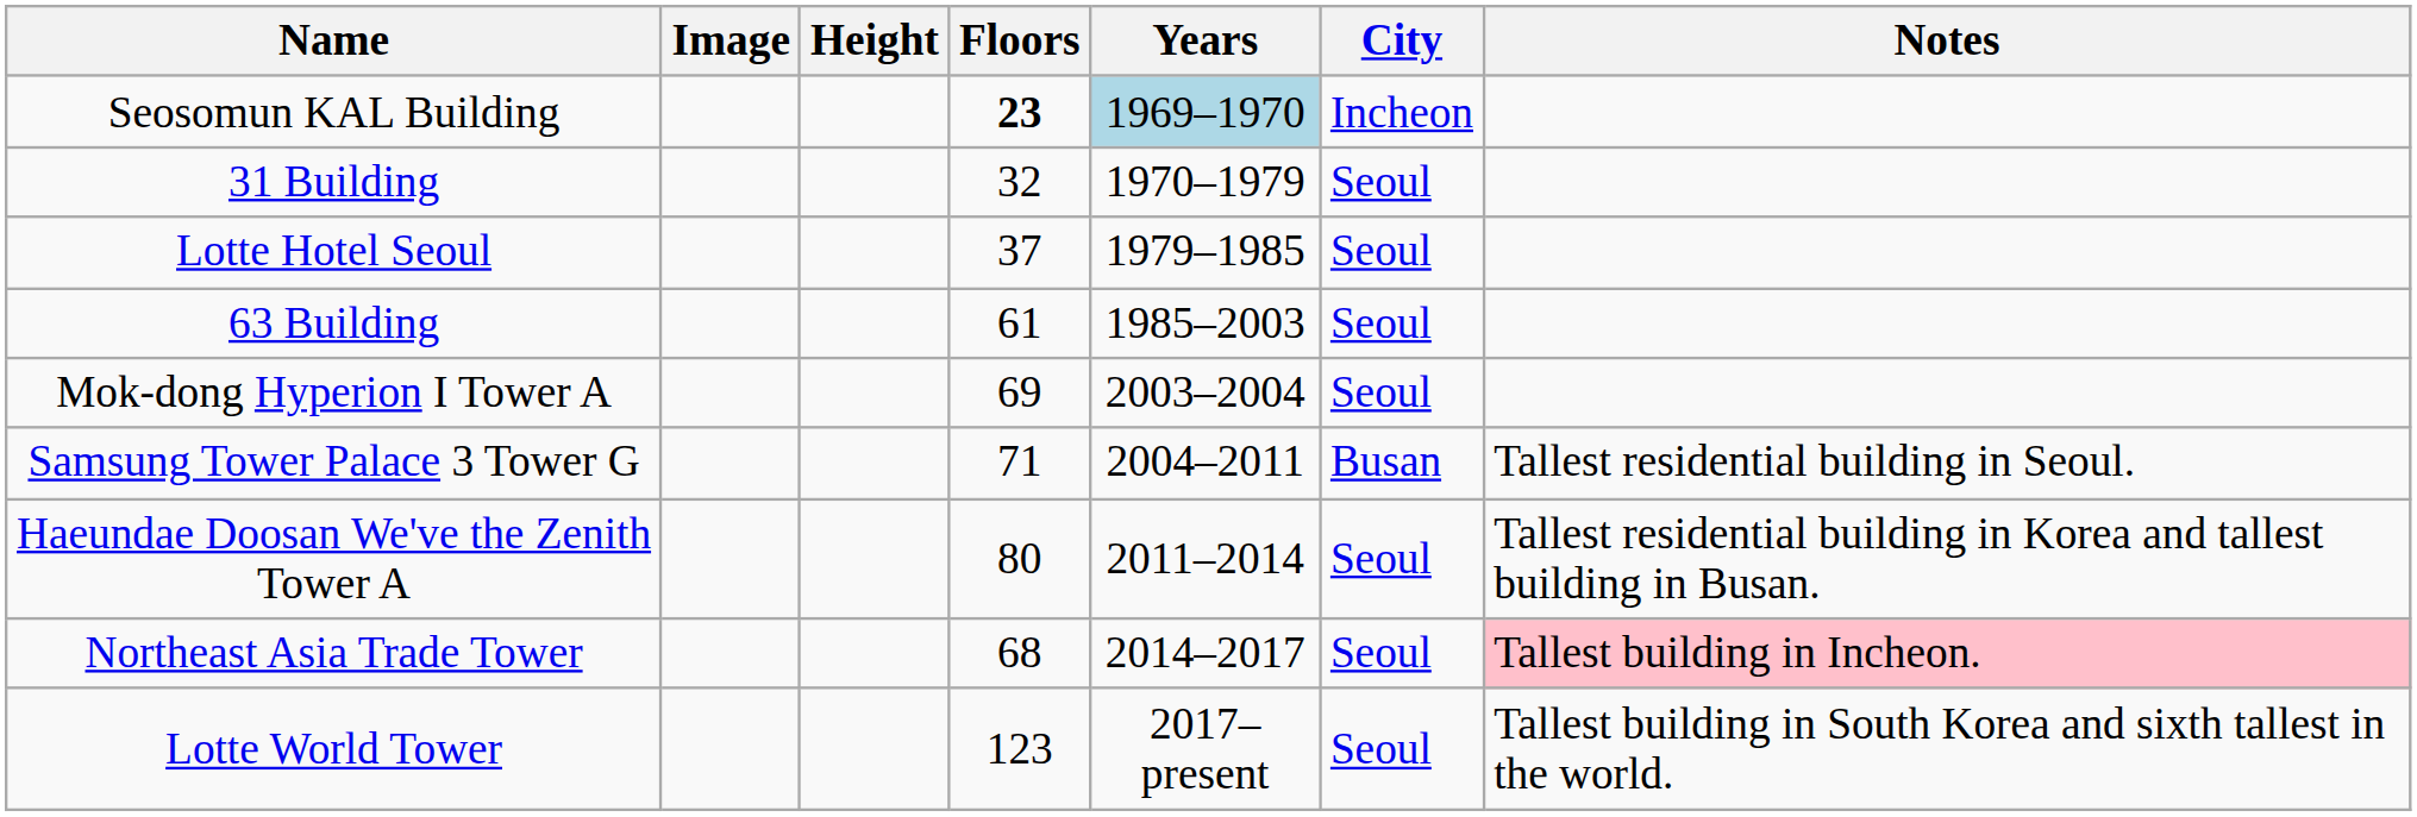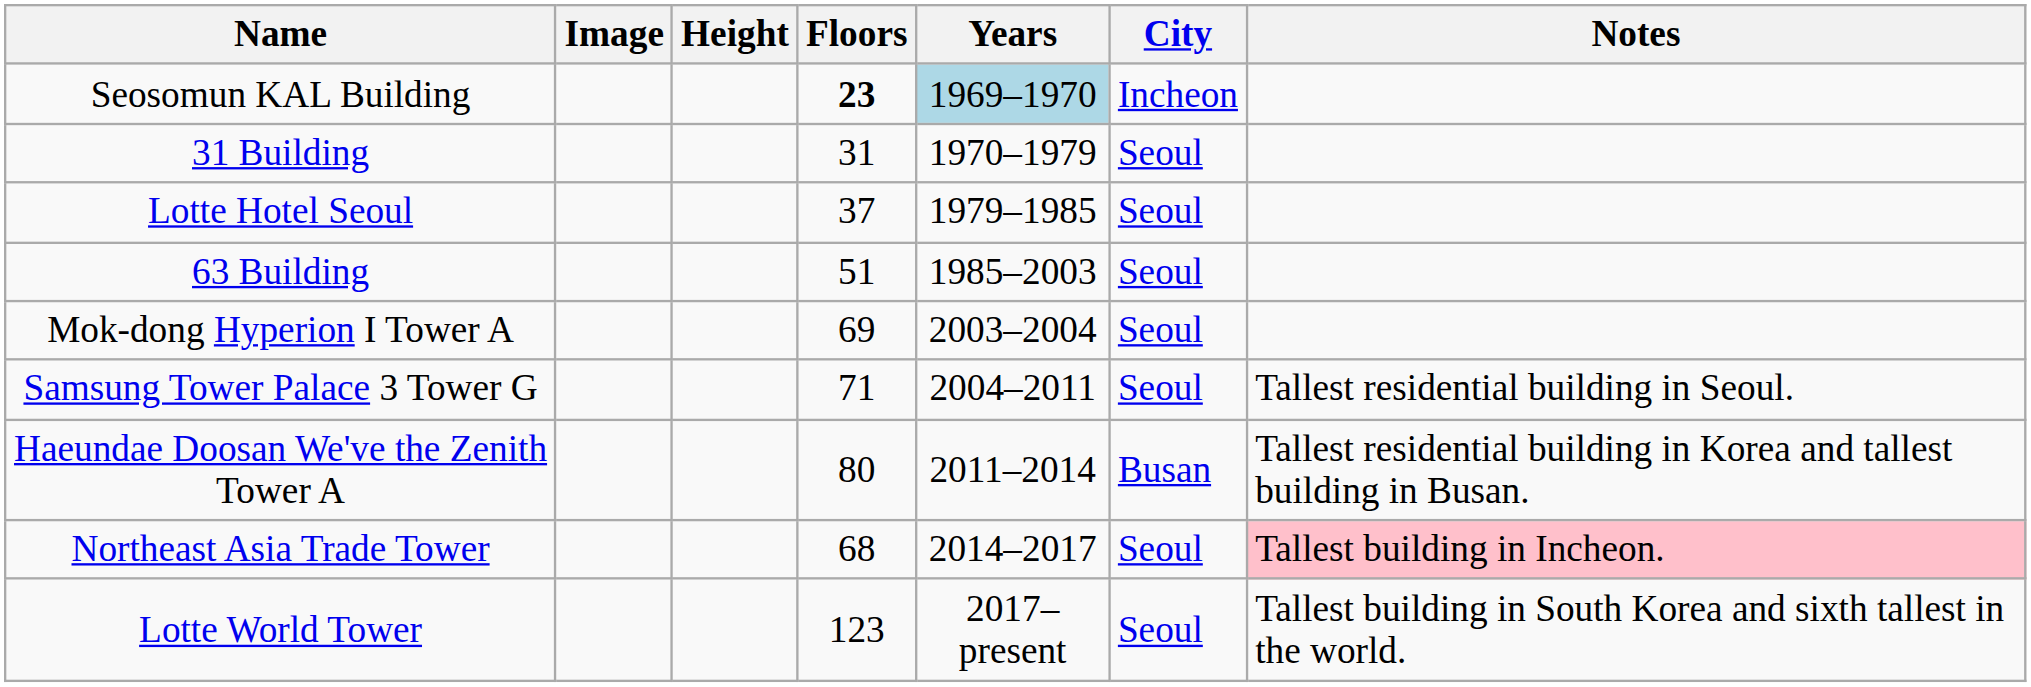 <table class="wikitable sortable">
 <tr>
 <th>Name</th>
 <th class="unsortable">Image</th>
 <th>Height</th>
 <th>Floors</th>
 <th>Years</th>
 <th><a href='#'>City</a></th>
 <th class="unsortable">Notes</th>
 </tr>
 <tr>
 <td align="center">Seosomun KAL Building</td>
 <td></td>
 <td align="center"></td>
 <td align="center"><strong>23</strong></td>
 <td align="center" style="background: lightblue;">1969–1970</td>
 <td><a href='#'>Incheon</a></td>
 <td></td>
 </tr>
 <tr>
 <td align="center"><a href='#'>31 Building</a></td>
 <td></td>
 <td align="center"></td>
-<td align="center">32</td>
+<td align="center">31</td>
 <td align="center">1970–1979</td>
 <td><a href='#'>Seoul</a></td>
 <td></td>
 </tr>
 <tr>
 <td align="center"><a href='#'>Lotte Hotel Seoul</a></td>
 <td></td>
 <td align="center"></td>
 <td align="center">37</td>
 <td align="center">1979–1985</td>
 <td><a href='#'>Seoul</a></td>
 <td></td>
 </tr>
 <tr>
 <td align="center"><a href='#'>63 Building</a></td>
 <td></td>
 <td align="center"></td>
-<td align="center">61</td>
+<td align="center">51</td>
 <td align="center">1985–2003</td>
 <td><a href='#'>Seoul</a></td>
 <td></td>
 </tr>
 <tr>
 <td align="center">Mok-dong <a href='#'>Hyperion</a> I Tower A</td>
 <td></td>
 <td align="center"></td>
 <td align="center">69</td>
 <td align="center">2003–2004</td>
 <td><a href='#'>Seoul</a></td>
 <td></td>
 </tr>
 <tr>
 <td align="center"><a href='#'>Samsung Tower Palace</a> 3 Tower G</td>
 <td></td>
 <td align="center"></td>
 <td align="center">71</td>
 <td align="center">2004–2011</td>
-<td><a href='#'>Busan</a></td>
+<td><a href='#'>Seoul</a></td>
 <td>Tallest residential building in Seoul.</td>
 </tr>
 <tr>
 <td align="center"><a href='#'>Haeundae Doosan We've the Zenith</a> Tower A</td>
 <td></td>
 <td align="center"></td>
 <td align="center">80</td>
 <td align="center">2011–2014</td>
-<td><a href='#'>Seoul</a></td>
+<td><a href='#'>Busan</a></td>
 <td>Tallest residential building in Korea and tallest building in Busan.</td>
 </tr>
 <tr>
 <td align="center"><a href='#'>Northeast Asia Trade Tower</a></td>
 <td></td>
 <td align="center"></td>
 <td align="center">68</td>
 <td align="center">2014–2017</td>
 <td><a href='#'>Seoul</a></td>
 <td style="background: pink;">Tallest building in Incheon.</td>
 </tr>
 <tr>
 <td align="center"><a href='#'>Lotte World Tower</a></td>
 <td></td>
 <td align="center"></td>
 <td align="center">123</td>
 <td align="center">2017–present</td>
 <td><a href='#'>Seoul</a></td>
 <td>Tallest building in South Korea and sixth tallest in the world.</td>
 </tr>
 </table>
